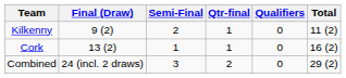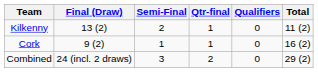 <table class="wikitable" style="text-align:center;">
 <tr>
 <th>Team</th>
 <th><a href='#'>Final (Draw)</a></th>
 <th><a href='#'>Semi-Final</a></th>
 <th><a href='#'>Qtr-final</a></th>
 <th><a href='#'>Qualifiers</a></th>
 <th>Total</th>
 </tr>
 <tr>
 <td><a href='#'>Kilkenny</a></td>
-<td>9 (2)</td>
+<td>13 (2)</td>
 <td>2</td>
 <td>1</td>
 <td>0</td>
 <td>11 (2)</td>
 </tr>
 <tr>
 <td><a href='#'>Cork</a></td>
-<td>13 (2)</td>
+<td>9 (2)</td>
 <td>1</td>
 <td>1</td>
 <td>0</td>
 <td>16 (2)</td>
 </tr>
 <tr>
 <td>Combined</td>
 <td>24 (incl. 2 draws)</td>
 <td>3</td>
 <td>2</td>
 <td>0</td>
 <td>29 (2)</td>
 </tr>
 </table>
